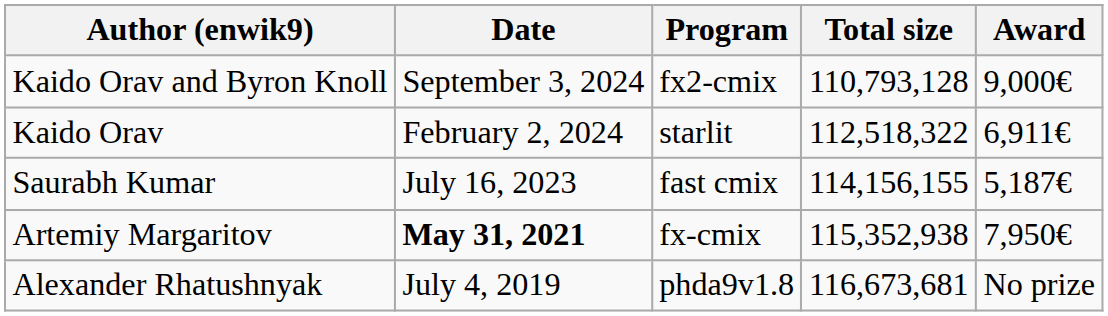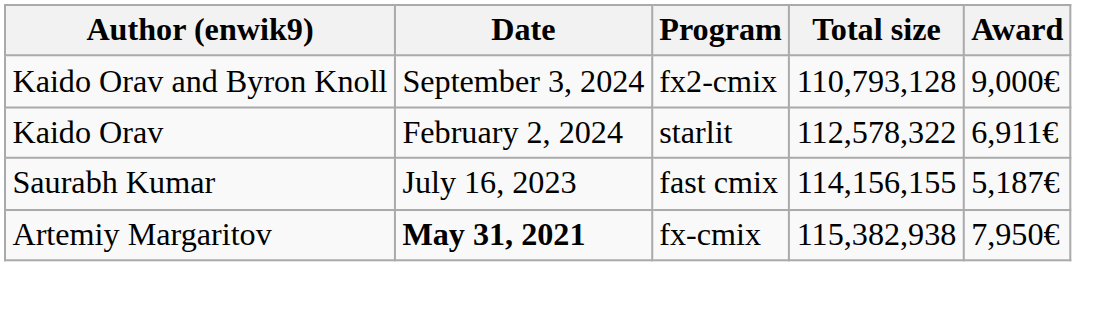 <table class="wikitable">
 <tr>
 <th>Author (enwik9)</th>
 <th>Date</th>
 <th>Program</th>
 <th>Total size</th>
 <th>Award</th>
 </tr>
 <tr>
 <td>Kaido Orav and Byron Knoll</td>
 <td>September 3, 2024</td>
 <td>fx2-cmix</td>
 <td>110,793,128</td>
 <td>9,000€</td>
 </tr>
 <tr>
 <td>Kaido Orav</td>
 <td>February 2, 2024</td>
 <td>starlit</td>
-<td>112,518,322</td>
+<td>112,578,322</td>
 <td>6,911€</td>
 </tr>
 <tr>
 <td>Saurabh Kumar</td>
 <td>July 16, 2023</td>
 <td>fast cmix</td>
 <td>114,156,155</td>
 <td>5,187€</td>
 </tr>
 <tr>
 <td>Artemiy Margaritov</td>
 <td><strong>May 31, 2021</strong></td>
 <td>fx-cmix</td>
-<td>115,352,938</td>
+<td>115,382,938</td>
 <td>7,950€</td>
 </tr>
-<tr>
-<td>Alexander Rhatushnyak</td>
-<td>July 4, 2019</td>
-<td>phda9v1.8</td>
-<td>116,673,681</td>
-<td>No prize</td>
-</tr>
 </table>
